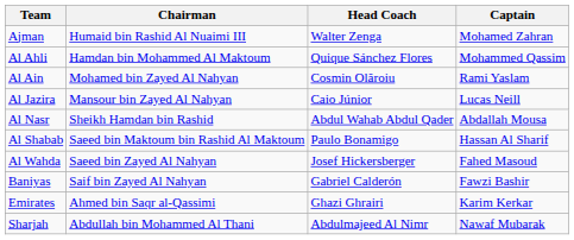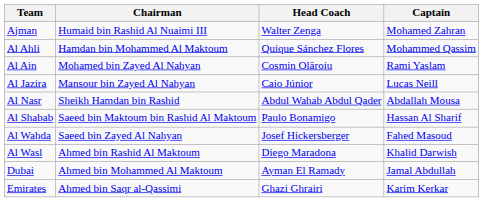 <table class="wikitable sortable" style="text-align: left;">
 <tr>
 <th>Team</th>
 <th>Chairman</th>
 <th>Head Coach</th>
 <th>Captain</th>
 </tr>
 <tr>
 <td><a href='#'>Ajman</a></td>
 <td> <a href='#'>Humaid bin Rashid Al Nuaimi III</a></td>
 <td> <a href='#'>Walter Zenga</a></td>
 <td> <a href='#'>Mohamed Zahran</a></td>
 </tr>
 <tr>
 <td><a href='#'>Al Ahli</a></td>
 <td> <a href='#'>Hamdan bin Mohammed Al Maktoum</a></td>
 <td> <a href='#'>Quique Sánchez Flores</a></td>
 <td> <a href='#'>Mohammed Qassim</a></td>
 </tr>
 <tr>
 <td><a href='#'>Al Ain</a></td>
 <td> <a href='#'>Mohamed bin Zayed Al Nahyan</a></td>
 <td> <a href='#'>Cosmin Olăroiu</a></td>
 <td> <a href='#'>Rami Yaslam</a></td>
 </tr>
 <tr>
 <td><a href='#'>Al Jazira</a></td>
 <td> <a href='#'>Mansour bin Zayed Al Nahyan</a></td>
 <td> <a href='#'>Caio Júnior</a></td>
 <td> <a href='#'>Lucas Neill</a></td>
 </tr>
 <tr>
 <td><a href='#'>Al Nasr</a></td>
 <td> <a href='#'>Sheikh Hamdan bin Rashid</a></td>
 <td> <a href='#'>Abdul Wahab Abdul Qader</a></td>
 <td> <a href='#'>Abdallah Mousa</a></td>
 </tr>
 <tr>
 <td><a href='#'>Al Shabab</a></td>
 <td> <a href='#'>Saeed bin Maktoum bin Rashid Al Maktoum</a></td>
 <td> <a href='#'>Paulo Bonamigo</a></td>
 <td> <a href='#'>Hassan Al Sharif</a></td>
 </tr>
 <tr>
 <td><a href='#'>Al Wahda</a></td>
 <td> <a href='#'>Saeed bin Zayed Al Nahyan</a></td>
 <td> <a href='#'>Josef Hickersberger</a></td>
 <td> <a href='#'>Fahed Masoud</a></td>
 </tr>
 <tr>
-<td><a href='#'>Baniyas</a></td>
-<td> <a href='#'>Saif bin Zayed Al Nahyan</a></td>
-<td> <a href='#'>Gabriel Calderón</a></td>
-<td> <a href='#'>Fawzi Bashir</a></td>
+<td><a href='#'>Al Wasl</a></td>
+<td> <a href='#'>Ahmed bin Rashid Al Maktoum</a></td>
+<td> <a href='#'>Diego Maradona</a></td>
+<td> <a href='#'>Khalid Darwish</a></td>
+</tr>
+<tr>
+<td><a href='#'>Dubai</a></td>
+<td> <a href='#'>Ahmed bin Mohammed Al Maktoum</a></td>
+<td> <a href='#'>Ayman El Ramady</a></td>
+<td> <a href='#'>Jamal Abdullah</a></td>
 </tr>
 <tr>
 <td><a href='#'>Emirates</a></td>
 <td> <a href='#'>Ahmed bin Saqr al-Qassimi</a></td>
 <td> <a href='#'>Ghazi Ghrairi</a></td>
 <td> <a href='#'>Karim Kerkar</a></td>
 </tr>
-<tr>
-<td><a href='#'>Sharjah</a></td>
-<td> <a href='#'>Abdullah bin Mohammed Al Thani</a></td>
-<td> <a href='#'>Abdulmajeed Al Nimr</a></td>
-<td> <a href='#'>Nawaf Mubarak</a></td>
-</tr>
 </table>
